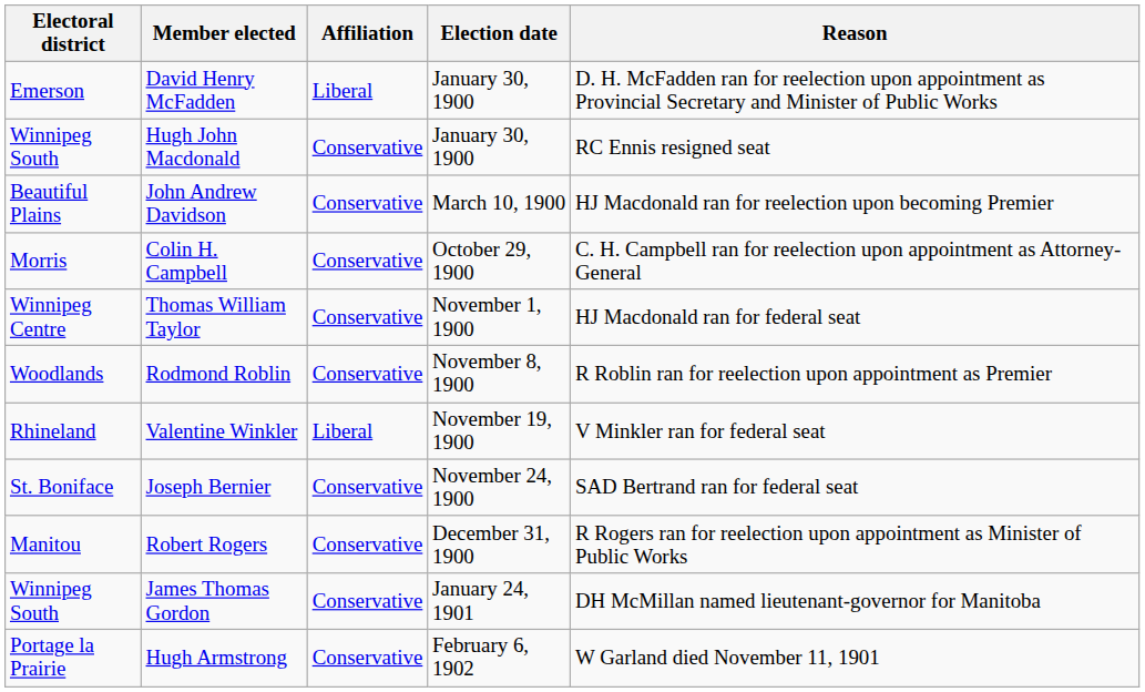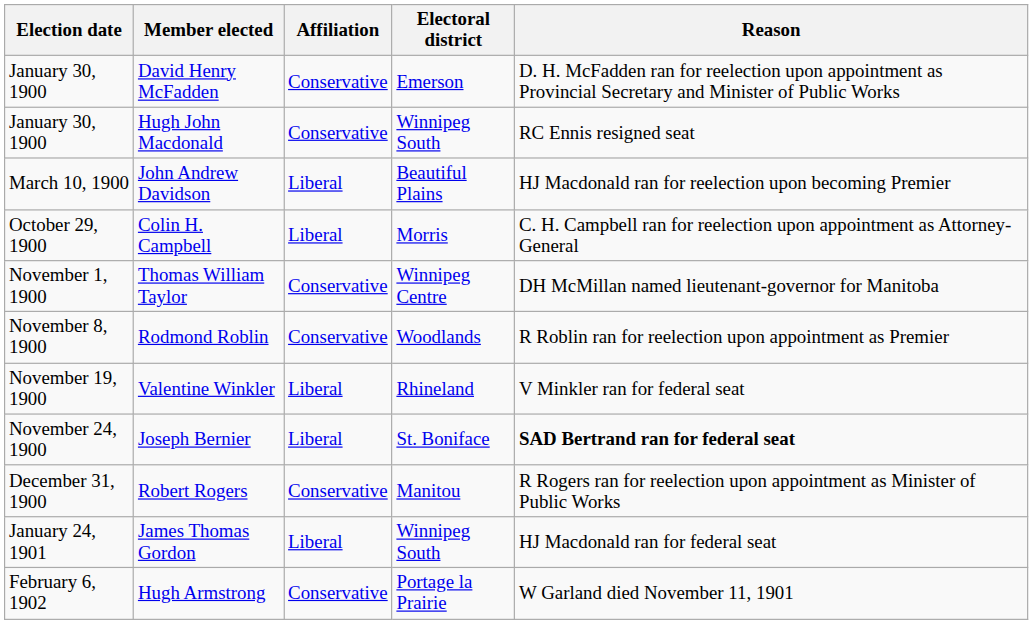 <table class="wikitable sortable">
 <tr>
-<th>Electoral district</th>
+<th>Election date</th>
 <th>Member elected</th>
 <th>Affiliation</th>
-<th>Election date</th>
+<th>Electoral district</th>
 <th>Reason</th>
 </tr>
 <tr>
+<td>January 30, 1900</td>
+<td><a href='#'>David Henry McFadden</a></td>
+<td><a href='#'>Conservative</a></td>
 <td><a href='#'>Emerson</a></td>
-<td><a href='#'>David Henry McFadden</a></td>
-<td><a href='#'>Liberal</a></td>
-<td>January 30, 1900</td>
 <td>D. H. McFadden ran for reelection upon appointment as Provincial Secretary and Minister of Public Works</td>
 </tr>
 <tr>
-<td><a href='#'>Winnipeg South</a></td>
+<td>January 30, 1900</td>
 <td><a href='#'>Hugh John Macdonald</a></td>
 <td><a href='#'>Conservative</a></td>
-<td>January 30, 1900</td>
+<td><a href='#'>Winnipeg South</a></td>
 <td>RC Ennis resigned seat</td>
 </tr>
 <tr>
+<td>March 10, 1900</td>
+<td><a href='#'>John Andrew Davidson</a></td>
+<td><a href='#'>Liberal</a></td>
 <td><a href='#'>Beautiful Plains</a></td>
-<td><a href='#'>John Andrew Davidson</a></td>
-<td><a href='#'>Conservative</a></td>
-<td>March 10, 1900</td>
 <td>HJ Macdonald ran for reelection upon becoming Premier</td>
 </tr>
 <tr>
+<td>October 29, 1900</td>
+<td><a href='#'>Colin H. Campbell</a></td>
+<td><a href='#'>Liberal</a></td>
 <td><a href='#'>Morris</a></td>
-<td><a href='#'>Colin H. Campbell</a></td>
-<td><a href='#'>Conservative</a></td>
-<td>October 29, 1900</td>
 <td>C. H. Campbell ran for reelection upon appointment as Attorney-General</td>
 </tr>
 <tr>
-<td><a href='#'>Winnipeg Centre</a></td>
+<td>November 1, 1900</td>
 <td><a href='#'>Thomas William Taylor</a></td>
 <td><a href='#'>Conservative</a></td>
-<td>November 1, 1900</td>
+<td><a href='#'>Winnipeg Centre</a></td>
+<td>DH McMillan named lieutenant-governor for Manitoba</td>
+</tr>
+<tr>
+<td>November 8, 1900</td>
+<td><a href='#'>Rodmond Roblin</a></td>
+<td><a href='#'>Conservative</a></td>
+<td><a href='#'>Woodlands</a></td>
+<td>R Roblin ran for reelection upon appointment as Premier</td>
+</tr>
+<tr>
+<td>November 19, 1900</td>
+<td><a href='#'>Valentine Winkler</a></td>
+<td><a href='#'>Liberal</a></td>
+<td><a href='#'>Rhineland</a></td>
+<td>V Minkler ran for federal seat</td>
+</tr>
+<tr>
+<td>November 24, 1900</td>
+<td><a href='#'>Joseph Bernier</a></td>
+<td><a href='#'>Liberal</a></td>
+<td><a href='#'>St. Boniface</a></td>
+<td><strong>SAD Bertrand ran for federal seat</strong></td>
+</tr>
+<tr>
+<td>December 31, 1900</td>
+<td><a href='#'>Robert Rogers</a></td>
+<td><a href='#'>Conservative</a></td>
+<td><a href='#'>Manitou</a></td>
+<td>R Rogers ran for reelection upon appointment as Minister of Public Works</td>
+</tr>
+<tr>
+<td>January 24, 1901</td>
+<td><a href='#'>James Thomas Gordon</a></td>
+<td><a href='#'>Liberal</a></td>
+<td><a href='#'>Winnipeg South</a></td>
 <td>HJ Macdonald ran for federal seat</td>
 </tr>
 <tr>
-<td><a href='#'>Woodlands</a></td>
-<td><a href='#'>Rodmond Roblin</a></td>
-<td><a href='#'>Conservative</a></td>
-<td>November 8, 1900</td>
-<td>R Roblin ran for reelection upon appointment as Premier</td>
-</tr>
-<tr>
-<td><a href='#'>Rhineland</a></td>
-<td><a href='#'>Valentine Winkler</a></td>
-<td><a href='#'>Liberal</a></td>
-<td>November 19, 1900</td>
-<td>V Minkler ran for federal seat</td>
-</tr>
-<tr>
-<td><a href='#'>St. Boniface</a></td>
-<td><a href='#'>Joseph Bernier</a></td>
-<td><a href='#'>Conservative</a></td>
-<td>November 24, 1900</td>
-<td>SAD Bertrand ran for federal seat</td>
-</tr>
-<tr>
-<td><a href='#'>Manitou</a></td>
-<td><a href='#'>Robert Rogers</a></td>
-<td><a href='#'>Conservative</a></td>
-<td>December 31, 1900</td>
-<td>R Rogers ran for reelection upon appointment as Minister of Public Works</td>
-</tr>
-<tr>
-<td><a href='#'>Winnipeg South</a></td>
-<td><a href='#'>James Thomas Gordon</a></td>
-<td><a href='#'>Conservative</a></td>
-<td>January 24, 1901</td>
-<td>DH McMillan named lieutenant-governor for Manitoba</td>
-</tr>
-<tr>
-<td><a href='#'>Portage la Prairie</a></td>
+<td>February 6, 1902</td>
 <td><a href='#'>Hugh Armstrong</a></td>
 <td><a href='#'>Conservative</a></td>
-<td>February 6, 1902</td>
+<td><a href='#'>Portage la Prairie</a></td>
 <td>W Garland died November 11, 1901</td>
 </tr>
 </table>
